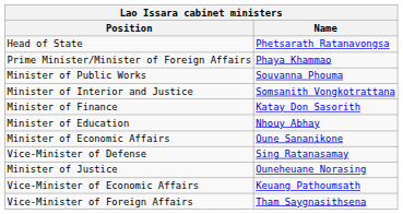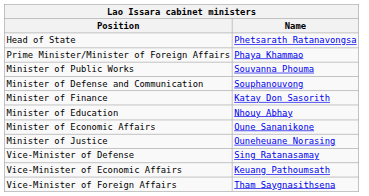 <table class="wikitable">
 <tr>
 <th colspan="2">Lao Issara cabinet ministers</th>
 </tr>
 <tr>
 <th>Position</th>
 <th>Name</th>
 </tr>
 <tr>
 <td>Head of State</td>
 <td><a href='#'>Phetsarath Ratanavongsa</a></td>
 </tr>
 <tr>
 <td>Prime Minister/Minister of Foreign Affairs</td>
 <td><a href='#'>Phaya Khammao</a></td>
 </tr>
 <tr>
 <td>Minister of Public Works</td>
 <td><a href='#'>Souvanna Phouma</a></td>
 </tr>
 <tr>
-<td>Minister of Interior and Justice</td>
-<td><a href='#'>Somsanith Vongkotrattana</a></td>
+<td>Minister of Defense and Communication</td>
+<td><a href='#'>Souphanouvong</a></td>
 </tr>
 <tr>
 <td>Minister of Finance</td>
 <td><a href='#'>Katay Don Sasorith</a></td>
 </tr>
 <tr>
 <td>Minister of Education</td>
 <td><a href='#'>Nhouy Abhay</a></td>
 </tr>
 <tr>
 <td>Minister of Economic Affairs</td>
 <td><a href='#'>Oune Sananikone</a></td>
 </tr>
 <tr>
+<td>Minister of Justice</td>
+<td><a href='#'>Ouneheuane Norasing</a></td>
+</tr>
+<tr>
 <td>Vice-Minister of Defense</td>
 <td><a href='#'>Sing Ratanasamay</a></td>
-</tr>
-<tr>
-<td>Minister of Justice</td>
-<td><a href='#'>Ouneheuane Norasing</a></td>
 </tr>
 <tr>
 <td>Vice-Minister of Economic Affairs</td>
 <td><a href='#'>Keuang Pathoumsath</a></td>
 </tr>
 <tr>
 <td>Vice-Minister of Foreign Affairs</td>
 <td><a href='#'>Tham Saygnasithsena</a></td>
 </tr>
 </table>
